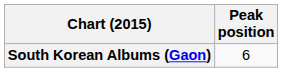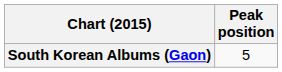 <table class="wikitable sortable plainrowheaders">
 <tr>
 <th>Chart (2015)</th>
 <th>Peak<br>position</th>
 </tr>
 <tr>
 <th scope="row">South Korean Albums (<a href='#'>Gaon</a>)</th>
-<td align="center">6</td>
+<td align="center">5</td>
 </tr>
 </table>
